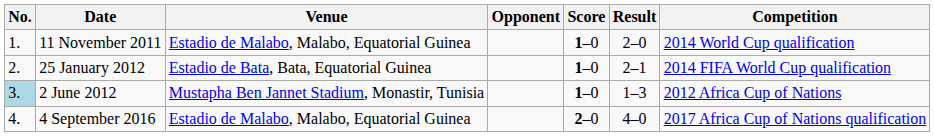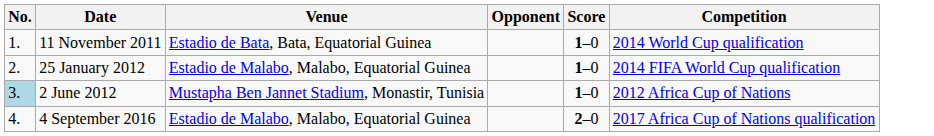 <table class="wikitable">
 <tr>
 <th>No.</th>
 <th>Date</th>
 <th>Venue</th>
 <th>Opponent</th>
 <th>Score</th>
-<th>Result</th>
 <th>Competition</th>
 </tr>
 <tr>
 <td>1.</td>
 <td>11 November 2011</td>
-<td><a href='#'>Estadio de Malabo</a>, Malabo, Equatorial Guinea</td>
+<td><a href='#'>Estadio de Bata</a>, Bata, Equatorial Guinea</td>
 <td></td>
 <td align=center><strong>1</strong>–0</td>
-<td align=center>2–0</td>
 <td><a href='#'>2014 World Cup qualification</a></td>
 </tr>
 <tr>
 <td>2.</td>
 <td>25 January 2012</td>
-<td><a href='#'>Estadio de Bata</a>, Bata, Equatorial Guinea</td>
+<td><a href='#'>Estadio de Malabo</a>, Malabo, Equatorial Guinea</td>
 <td></td>
 <td align=center><strong>1</strong>–0</td>
-<td align=center>2–1</td>
 <td><a href='#'>2014 FIFA World Cup qualification</a></td>
 </tr>
 <tr>
 <td style="background: lightblue;">3.</td>
 <td>2 June 2012</td>
 <td><a href='#'>Mustapha Ben Jannet Stadium</a>, Monastir, Tunisia</td>
 <td></td>
 <td align=center><strong>1</strong>–0</td>
-<td align=center>1–3</td>
 <td><a href='#'>2012 Africa Cup of Nations</a></td>
 </tr>
 <tr>
 <td>4.</td>
 <td>4 September 2016</td>
 <td><a href='#'>Estadio de Malabo</a>, Malabo, Equatorial Guinea</td>
 <td></td>
 <td align=center><strong>2</strong>–0</td>
-<td align=center>4–0</td>
 <td><a href='#'>2017 Africa Cup of Nations qualification</a></td>
 </tr>
 </table>
